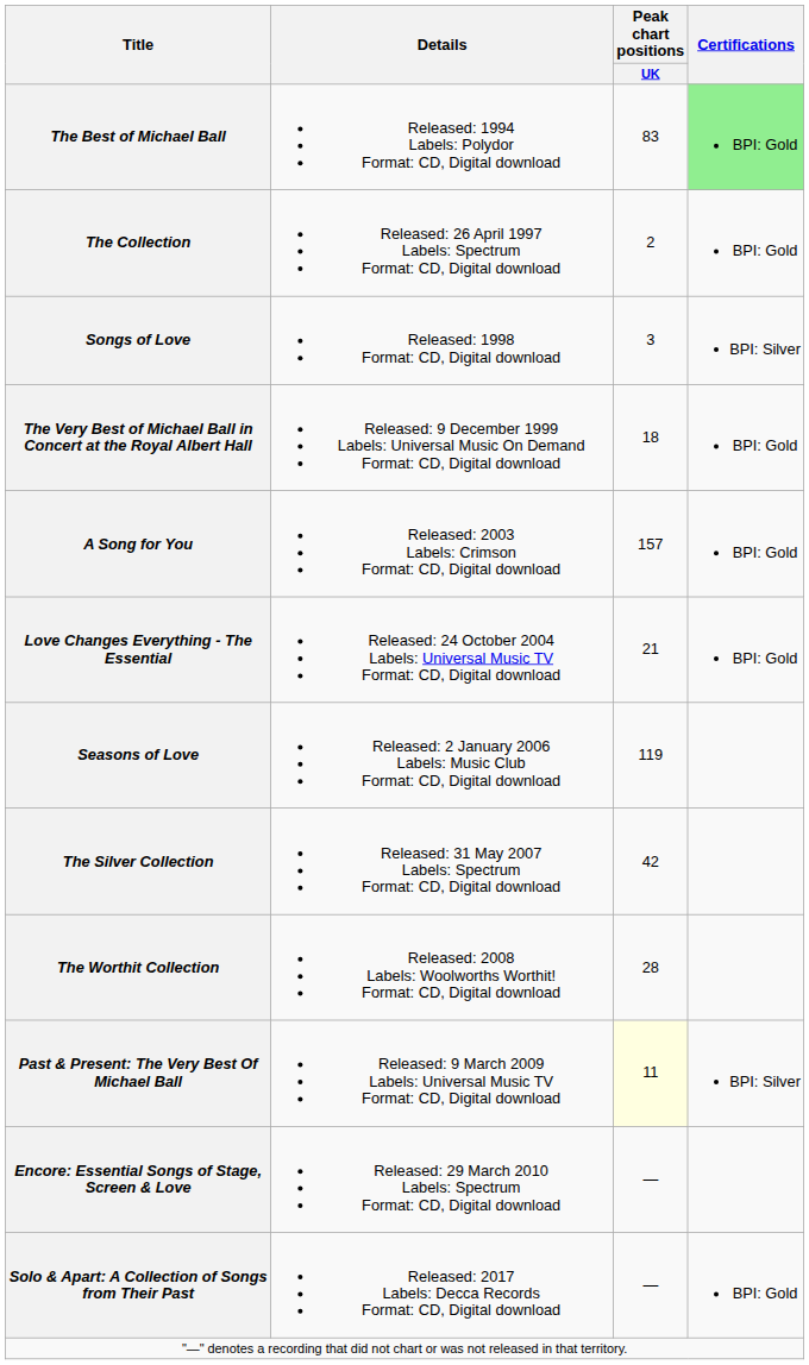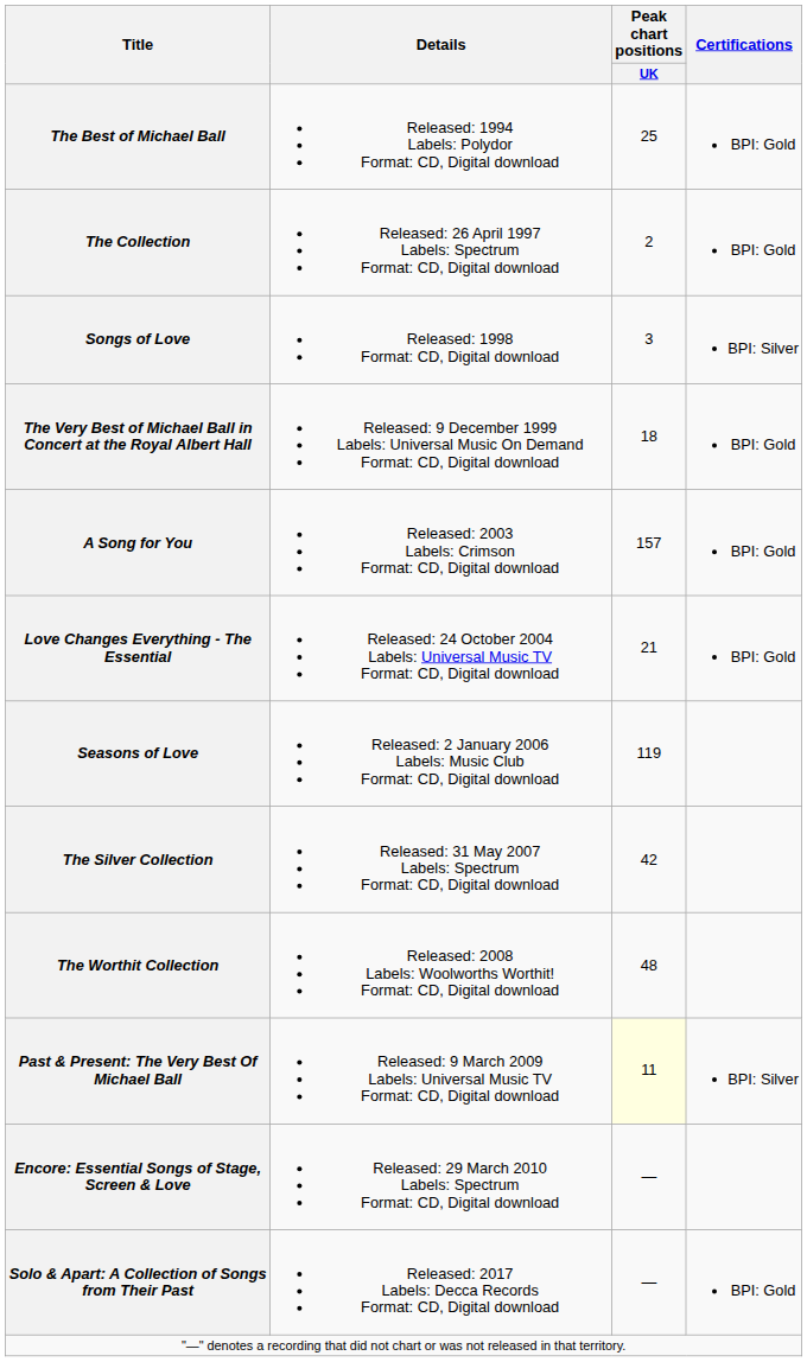 <table class="wikitable plainrowheaders" style="text-align:center;">
 <tr>
 <th scope="col" rowspan="2" style="width:17em;">Title</th>
 <th scope="col" rowspan="2" style="width:22em;">Details</th>
 <th scope="col" colspan="1">Peak chart positions</th>
 <th scope="col" rowspan="2"><a href='#'>Certifications</a></th>
 </tr>
 <tr>
 <th scope="col" style="width:3em;font-size:85%;"><a href='#'>UK</a><br></th>
 </tr>
 <tr>
 <th scope="row"><em>The Best of Michael Ball</em></th>
 <td><br><ul><li>Released: 1994</li><li>Labels: Polydor</li><li>Format: CD, Digital download</li></ul></td>
-<td>83</td>
-<td style="background: lightgreen;"><br><ul><li>BPI: Gold</li></ul></td>
+<td>25</td>
+<td><br><ul><li>BPI: Gold</li></ul></td>
 </tr>
 <tr>
 <th scope="row"><em>The Collection</em></th>
 <td><br><ul><li>Released: 26 April 1997</li><li>Labels: Spectrum</li><li>Format: CD, Digital download</li></ul></td>
 <td>2</td>
 <td><br><ul><li>BPI: Gold</li></ul></td>
 </tr>
 <tr>
 <th scope="row"><em>Songs of Love</em></th>
 <td><br><ul><li>Released: 1998</li><li>Format: CD, Digital download</li></ul></td>
 <td>3</td>
 <td><br><ul><li>BPI: Silver</li></ul></td>
 </tr>
 <tr>
 <th scope="row"><em>The Very Best of Michael Ball in Concert at the Royal Albert Hall</em></th>
 <td><br><ul><li>Released: 9 December 1999</li><li>Labels: Universal Music On Demand</li><li>Format: CD, Digital download</li></ul></td>
 <td>18</td>
 <td><br><ul><li>BPI: Gold</li></ul></td>
 </tr>
 <tr>
 <th scope="row"><em>A Song for You</em></th>
 <td><br><ul><li>Released: 2003</li><li>Labels: Crimson</li><li>Format: CD, Digital download</li></ul></td>
 <td>157</td>
 <td><br><ul><li>BPI: Gold</li></ul></td>
 </tr>
 <tr>
 <th scope="row"><em>Love Changes Everything - The Essential</em></th>
 <td><br><ul><li>Released: 24 October 2004</li><li>Labels: <a href='#'>Universal Music TV</a></li><li>Format: CD, Digital download</li></ul></td>
 <td>21</td>
 <td><br><ul><li>BPI: Gold</li></ul></td>
 </tr>
 <tr>
 <th scope="row"><em>Seasons of Love</em></th>
 <td><br><ul><li>Released: 2 January 2006</li><li>Labels: Music Club</li><li>Format: CD, Digital download</li></ul></td>
 <td>119</td>
 <td></td>
 </tr>
 <tr>
 <th scope="row"><em>The Silver Collection</em></th>
 <td><br><ul><li>Released: 31 May 2007</li><li>Labels: Spectrum</li><li>Format: CD, Digital download</li></ul></td>
 <td>42</td>
 <td></td>
 </tr>
 <tr>
 <th scope="row"><em>The Worthit Collection</em></th>
 <td><br><ul><li>Released: 2008</li><li>Labels: Woolworths Worthit!</li><li>Format: CD, Digital download</li></ul></td>
-<td>28</td>
+<td>48</td>
 <td></td>
 </tr>
 <tr>
 <th scope="row"><em>Past & Present: The Very Best Of Michael Ball</em></th>
 <td><br><ul><li>Released: 9 March 2009</li><li>Labels: Universal Music TV</li><li>Format: CD, Digital download</li></ul></td>
 <td style="background: lightyellow;">11</td>
 <td><br><ul><li>BPI: Silver</li></ul></td>
 </tr>
 <tr>
 <th scope="row"><em>Encore: Essential Songs of Stage, Screen & Love</em></th>
 <td><br><ul><li>Released: 29 March 2010</li><li>Labels: Spectrum</li><li>Format: CD, Digital download</li></ul></td>
 <td>—</td>
 <td></td>
 </tr>
 <tr>
 <th scope="row"><em>Solo & Apart: A Collection of Songs from Their Past</em><br></th>
 <td><br><ul><li>Released: 2017</li><li>Labels: Decca Records</li><li>Format: CD, Digital download</li></ul></td>
 <td>—</td>
 <td><br><ul><li>BPI: Gold</li></ul></td>
 </tr>
 <tr>
 <td colspan="14" style="font-size:85%">"—" denotes a recording that did not chart or was not released in that territory.</td>
 </tr>
 </table>
